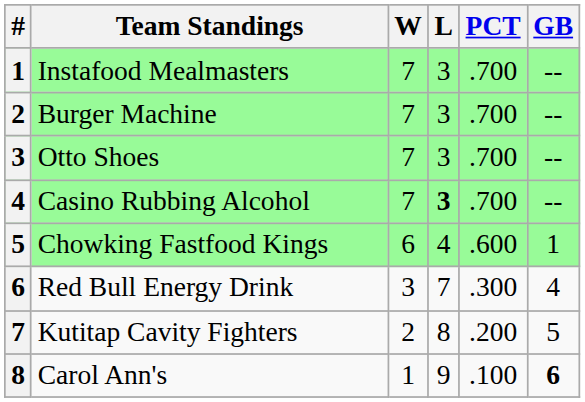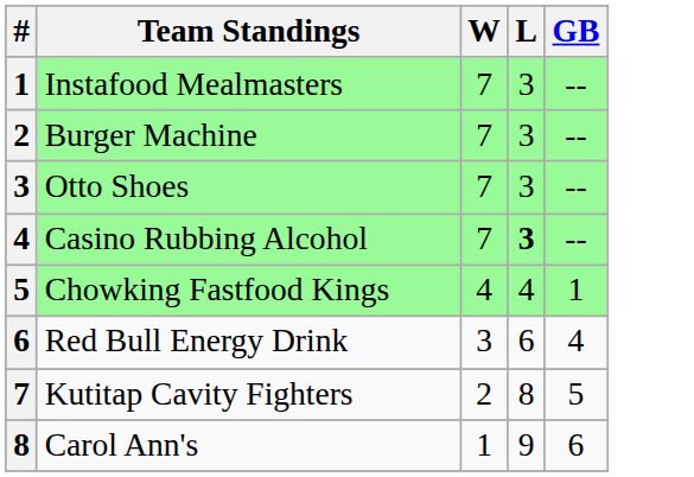 <table class="wikitable">
 <tr>
 <th>#</th>
 <th width=200>Team Standings</th>
 <th>W</th>
 <th>L</th>
-<th><a href='#'>PCT</a></th>
 <th><a href='#'>GB</a></th>
 </tr>
 <tr align=center bgcolor="#98fb98">
 <th>1</th>
 <td align=left>Instafood Mealmasters</td>
 <td>7</td>
 <td>3</td>
-<td>.700</td>
 <td>--</td>
 </tr>
 <tr align=center bgcolor="#98fb98">
 <th>2</th>
 <td align=left>Burger Machine</td>
 <td>7</td>
 <td>3</td>
-<td>.700</td>
 <td>--</td>
 </tr>
 <tr align=center bgcolor="#98fb98">
 <th>3</th>
 <td align=left>Otto Shoes</td>
 <td>7</td>
 <td>3</td>
-<td>.700</td>
 <td>--</td>
 </tr>
 <tr align=center bgcolor="#98fb98">
 <th>4</th>
 <td align=left>Casino Rubbing Alcohol</td>
 <td>7</td>
 <td><strong>3</strong></td>
-<td>.700</td>
 <td>--</td>
 </tr>
 <tr align=center bgcolor="#98fb98">
 <th>5</th>
 <td align=left>Chowking Fastfood Kings</td>
-<td>6</td>
 <td>4</td>
-<td>.600</td>
+<td>4</td>
 <td>1</td>
 </tr>
 <tr align=center bgcolor=>
 <th>6</th>
 <td align=left>Red Bull Energy Drink</td>
 <td>3</td>
-<td>7</td>
-<td>.300</td>
+<td>6</td>
 <td>4</td>
 </tr>
 <tr align=center bgcolor=>
 <th>7</th>
 <td align=left>Kutitap Cavity Fighters</td>
 <td>2</td>
 <td>8</td>
-<td>.200</td>
 <td>5</td>
 </tr>
 <tr align=center bgcolor=>
 <th>8</th>
 <td align=left>Carol Ann's</td>
 <td>1</td>
 <td>9</td>
-<td>.100</td>
-<td><strong>6</strong></td>
+<td>6</td>
 </tr>
 </table>
